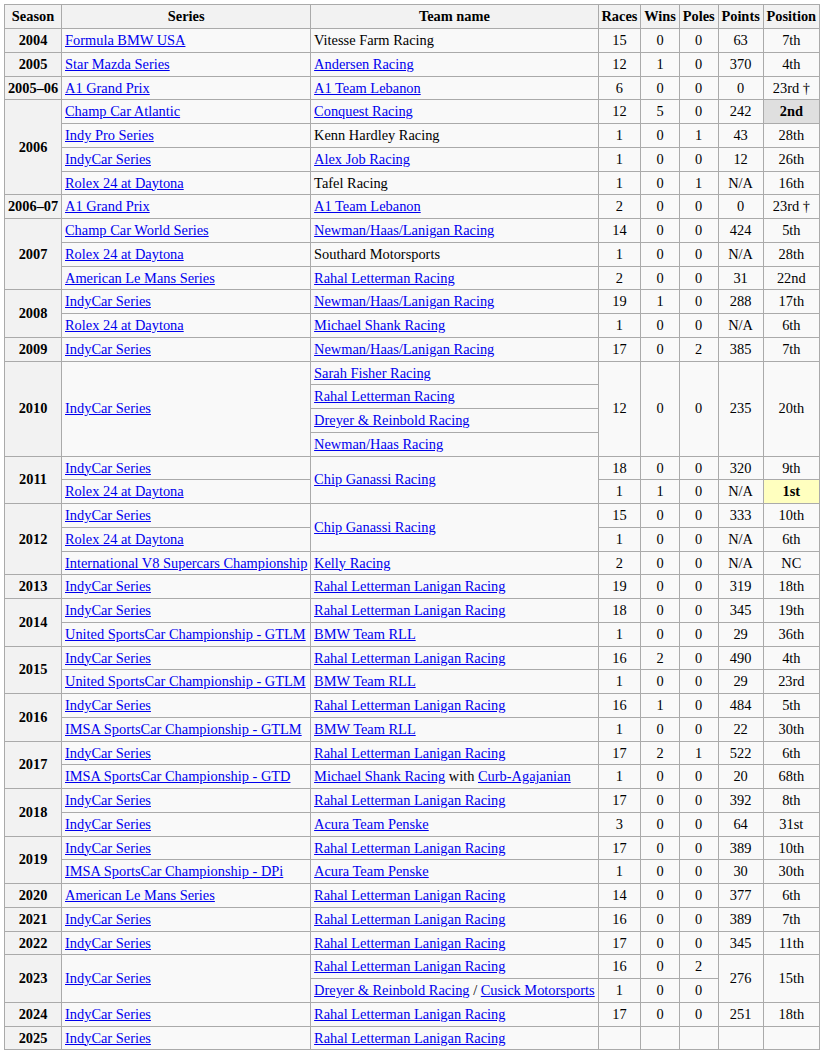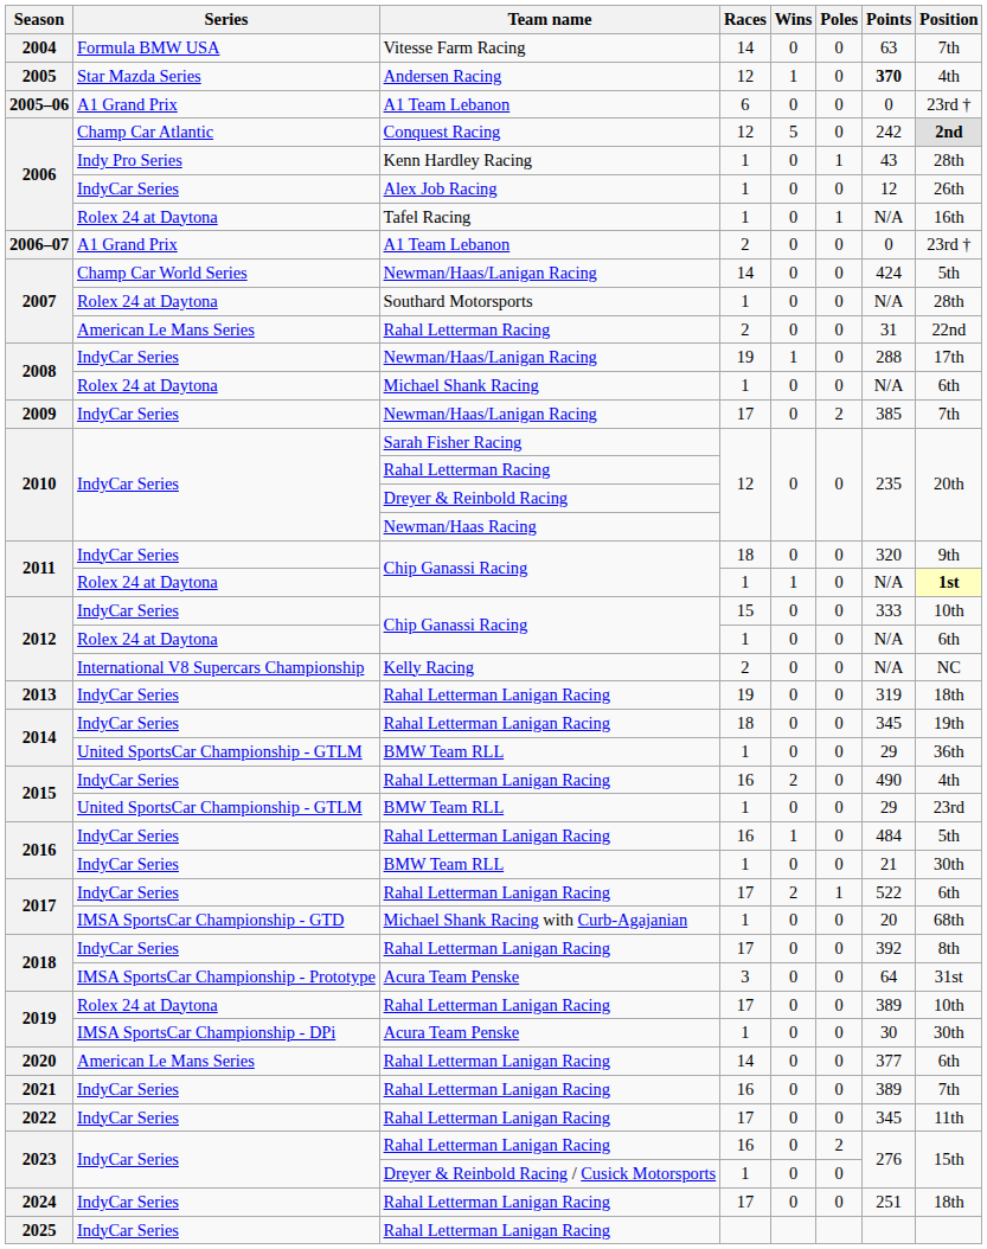 <table class="wikitable" style="font-size: 90%; text-align:center">
 <tr>
 <th>Season</th>
 <th>Series</th>
 <th>Team name</th>
 <th>Races</th>
 <th>Wins</th>
 <th>Poles</th>
 <th>Points</th>
 <th>Position</th>
 </tr>
 <tr>
 <th>2004</th>
 <td align=left><a href='#'>Formula BMW USA</a></td>
 <td align=left>Vitesse Farm Racing</td>
-<td>15</td>
+<td>14</td>
 <td>0</td>
 <td>0</td>
 <td>63</td>
 <td>7th</td>
 </tr>
 <tr>
 <th>2005</th>
 <td align=left><a href='#'>Star Mazda Series</a></td>
 <td align=left><a href='#'>Andersen Racing</a></td>
 <td>12</td>
 <td>1</td>
 <td>0</td>
-<td>370</td>
+<td><strong>370</strong></td>
 <td>4th</td>
 </tr>
 <tr>
 <th>2005–06</th>
 <td align=left><a href='#'>A1 Grand Prix</a></td>
 <td align=left><a href='#'>A1 Team Lebanon</a></td>
 <td>6</td>
 <td>0</td>
 <td>0</td>
 <td>0</td>
 <td>23rd †</td>
 </tr>
 <tr>
 <th rowspan="4">2006</th>
 <td align=left><a href='#'>Champ Car Atlantic</a></td>
 <td align=left><a href='#'>Conquest Racing</a></td>
 <td>12</td>
 <td>5</td>
 <td>0</td>
 <td>242</td>
 <td style="background:#DFDFDF;"><strong>2nd</strong></td>
 </tr>
 <tr>
 <td align=left><a href='#'>Indy Pro Series</a></td>
 <td align=left>Kenn Hardley Racing</td>
 <td>1</td>
 <td>0</td>
 <td>1</td>
 <td>43</td>
 <td>28th</td>
 </tr>
 <tr>
 <td align=left><a href='#'>IndyCar Series</a></td>
 <td align=left><a href='#'>Alex Job Racing</a></td>
 <td>1</td>
 <td>0</td>
 <td>0</td>
 <td>12</td>
 <td>26th</td>
 </tr>
 <tr>
 <td align=left><a href='#'>Rolex 24 at Daytona</a></td>
 <td align=left>Tafel Racing</td>
 <td>1</td>
 <td>0</td>
 <td>1</td>
 <td>N/A</td>
 <td>16th</td>
 </tr>
 <tr>
 <th>2006–07</th>
 <td align=left><a href='#'>A1 Grand Prix</a></td>
 <td align=left><a href='#'>A1 Team Lebanon</a></td>
 <td>2</td>
 <td>0</td>
 <td>0</td>
 <td>0</td>
 <td>23rd †</td>
 </tr>
 <tr>
 <th rowspan="3">2007</th>
 <td align=left><a href='#'>Champ Car World Series</a></td>
 <td align=left><a href='#'>Newman/Haas/Lanigan Racing</a></td>
 <td>14</td>
 <td>0</td>
 <td>0</td>
 <td>424</td>
 <td>5th</td>
 </tr>
 <tr>
 <td align=left><a href='#'>Rolex 24 at Daytona</a></td>
 <td align=left>Southard Motorsports</td>
 <td>1</td>
 <td>0</td>
 <td>0</td>
 <td>N/A</td>
 <td>28th</td>
 </tr>
 <tr>
 <td align=left><a href='#'>American Le Mans Series</a></td>
 <td align=left><a href='#'>Rahal Letterman Racing</a></td>
 <td>2</td>
 <td>0</td>
 <td>0</td>
 <td>31</td>
 <td>22nd</td>
 </tr>
 <tr>
 <th rowspan="2">2008</th>
 <td align=left><a href='#'>IndyCar Series</a></td>
 <td align=left><a href='#'>Newman/Haas/Lanigan Racing</a></td>
 <td>19</td>
 <td>1</td>
 <td>0</td>
 <td>288</td>
 <td>17th</td>
 </tr>
 <tr>
 <td align=left><a href='#'>Rolex 24 at Daytona</a></td>
 <td align=left><a href='#'>Michael Shank Racing</a></td>
 <td>1</td>
 <td>0</td>
 <td>0</td>
 <td>N/A</td>
 <td>6th</td>
 </tr>
 <tr>
 <th>2009</th>
 <td align=left><a href='#'>IndyCar Series</a></td>
 <td align=left><a href='#'>Newman/Haas/Lanigan Racing</a></td>
 <td>17</td>
 <td>0</td>
 <td>2</td>
 <td>385</td>
 <td>7th</td>
 </tr>
 <tr>
 <th rowspan="4">2010</th>
 <td rowspan="4" align=left><a href='#'>IndyCar Series</a></td>
 <td align=left><a href='#'>Sarah Fisher Racing</a></td>
 <td rowspan="4">12</td>
 <td rowspan="4">0</td>
 <td rowspan="4">0</td>
 <td rowspan="4">235</td>
 <td rowspan="4">20th</td>
 </tr>
 <tr>
 <td align=left><a href='#'>Rahal Letterman Racing</a></td>
 </tr>
 <tr>
 <td align=left><a href='#'>Dreyer & Reinbold Racing</a></td>
 </tr>
 <tr>
 <td align=left><a href='#'>Newman/Haas Racing</a></td>
 </tr>
 <tr>
 <th rowspan="2">2011</th>
 <td align=left><a href='#'>IndyCar Series</a></td>
 <td align=left rowspan=2><a href='#'>Chip Ganassi Racing</a></td>
 <td>18</td>
 <td>0</td>
 <td>0</td>
 <td>320</td>
 <td>9th</td>
 </tr>
 <tr>
 <td align=left><a href='#'>Rolex 24 at Daytona</a></td>
 <td>1</td>
 <td>1</td>
 <td>0</td>
 <td>N/A</td>
 <td style="background:#ffffbf;"><strong>1st</strong></td>
 </tr>
 <tr>
 <th rowspan="3">2012</th>
 <td align=left><a href='#'>IndyCar Series</a></td>
 <td align=left rowspan=2><a href='#'>Chip Ganassi Racing</a></td>
 <td>15</td>
 <td>0</td>
 <td>0</td>
 <td>333</td>
 <td>10th</td>
 </tr>
 <tr>
 <td align=left><a href='#'>Rolex 24 at Daytona</a></td>
 <td>1</td>
 <td>0</td>
 <td>0</td>
 <td>N/A</td>
 <td>6th</td>
 </tr>
 <tr>
 <td align=left><a href='#'>International V8 Supercars Championship</a></td>
 <td align=left><a href='#'>Kelly Racing</a></td>
 <td>2</td>
 <td>0</td>
 <td>0</td>
 <td>N/A</td>
 <td>NC</td>
 </tr>
 <tr>
 <th>2013</th>
 <td align=left><a href='#'>IndyCar Series</a></td>
 <td align=left><a href='#'>Rahal Letterman Lanigan Racing</a></td>
 <td>19</td>
 <td>0</td>
 <td>0</td>
 <td>319</td>
 <td>18th</td>
 </tr>
 <tr>
 <th rowspan="2">2014</th>
 <td align=left><a href='#'>IndyCar Series</a></td>
 <td align=left><a href='#'>Rahal Letterman Lanigan Racing</a></td>
 <td>18</td>
 <td>0</td>
 <td>0</td>
 <td>345</td>
 <td>19th</td>
 </tr>
 <tr>
 <td align=left><a href='#'>United SportsCar Championship - GTLM</a></td>
 <td align=left><a href='#'>BMW Team RLL</a></td>
 <td>1</td>
 <td>0</td>
 <td>0</td>
 <td>29</td>
 <td>36th</td>
 </tr>
 <tr>
 <th rowspan="2">2015</th>
 <td align=left><a href='#'>IndyCar Series</a></td>
 <td align=left><a href='#'>Rahal Letterman Lanigan Racing</a></td>
 <td>16</td>
 <td>2</td>
 <td>0</td>
 <td>490</td>
 <td>4th</td>
 </tr>
 <tr>
 <td align=left><a href='#'>United SportsCar Championship - GTLM</a></td>
 <td align=left><a href='#'>BMW Team RLL</a></td>
 <td>1</td>
 <td>0</td>
 <td>0</td>
 <td>29</td>
 <td>23rd</td>
 </tr>
 <tr>
 <th rowspan="2">2016</th>
 <td align=left><a href='#'>IndyCar Series</a></td>
 <td align=left><a href='#'>Rahal Letterman Lanigan Racing</a></td>
 <td>16</td>
 <td>1</td>
 <td>0</td>
 <td>484</td>
 <td>5th</td>
 </tr>
 <tr>
-<td align=left><a href='#'>IMSA SportsCar Championship - GTLM</a></td>
+<td align=left><a href='#'>IndyCar Series</a></td>
 <td align=left><a href='#'>BMW Team RLL</a></td>
 <td>1</td>
 <td>0</td>
 <td>0</td>
-<td>22</td>
+<td>21</td>
 <td>30th</td>
 </tr>
 <tr>
 <th rowspan="2">2017</th>
 <td align=left><a href='#'>IndyCar Series</a></td>
 <td align=left><a href='#'>Rahal Letterman Lanigan Racing</a></td>
 <td>17</td>
 <td>2</td>
 <td>1</td>
 <td>522</td>
 <td>6th</td>
 </tr>
 <tr>
 <td align=left><a href='#'>IMSA SportsCar Championship - GTD</a></td>
 <td align=left><a href='#'>Michael Shank Racing</a> with <a href='#'>Curb-Agajanian</a></td>
 <td>1</td>
 <td>0</td>
 <td>0</td>
 <td>20</td>
 <td>68th</td>
 </tr>
 <tr>
 <th rowspan="2">2018</th>
 <td align=left><a href='#'>IndyCar Series</a></td>
 <td align=left><a href='#'>Rahal Letterman Lanigan Racing</a></td>
 <td>17</td>
 <td>0</td>
 <td>0</td>
 <td>392</td>
 <td>8th</td>
 </tr>
 <tr>
-<td align=left><a href='#'>IndyCar Series</a></td>
+<td align=left><a href='#'>IMSA SportsCar Championship - Prototype</a></td>
 <td align=left><a href='#'>Acura Team Penske</a></td>
 <td>3</td>
 <td>0</td>
 <td>0</td>
 <td>64</td>
 <td>31st</td>
 </tr>
 <tr>
 <th rowspan=2>2019</th>
-<td align=left><a href='#'>IndyCar Series</a></td>
+<td align=left><a href='#'>Rolex 24 at Daytona</a></td>
 <td align=left><a href='#'>Rahal Letterman Lanigan Racing</a></td>
 <td>17</td>
 <td>0</td>
 <td>0</td>
 <td>389</td>
 <td>10th</td>
 </tr>
 <tr>
 <td align=left><a href='#'>IMSA SportsCar Championship - DPi</a></td>
 <td align=left><a href='#'>Acura Team Penske</a></td>
 <td>1</td>
 <td>0</td>
 <td>0</td>
 <td>30</td>
 <td>30th</td>
 </tr>
 <tr>
 <th>2020</th>
 <td align=left><a href='#'>American Le Mans Series</a></td>
 <td align=left><a href='#'>Rahal Letterman Lanigan Racing</a></td>
 <td>14</td>
 <td>0</td>
 <td>0</td>
 <td>377</td>
 <td>6th</td>
 </tr>
 <tr>
 <th>2021</th>
 <td align=left><a href='#'>IndyCar Series</a></td>
 <td align=left><a href='#'>Rahal Letterman Lanigan Racing</a></td>
 <td>16</td>
 <td>0</td>
 <td>0</td>
 <td>389</td>
 <td>7th</td>
 </tr>
 <tr>
 <th>2022</th>
 <td align=left><a href='#'>IndyCar Series</a></td>
 <td align=left><a href='#'>Rahal Letterman Lanigan Racing</a></td>
 <td>17</td>
 <td>0</td>
 <td>0</td>
 <td>345</td>
 <td>11th</td>
 </tr>
 <tr>
 <th rowspan="2">2023</th>
 <td rowspan="2" align="left"><a href='#'>IndyCar Series</a></td>
 <td align=left><a href='#'>Rahal Letterman Lanigan Racing</a></td>
 <td>16</td>
 <td>0</td>
 <td>2</td>
 <td rowspan="2">276</td>
 <td rowspan="2">15th</td>
 </tr>
 <tr>
 <td align=left><a href='#'>Dreyer & Reinbold Racing</a> / <a href='#'>Cusick Motorsports</a></td>
 <td>1</td>
 <td>0</td>
 <td>0</td>
 </tr>
 <tr>
 <th>2024</th>
 <td align=left><a href='#'>IndyCar Series</a></td>
 <td align=left><a href='#'>Rahal Letterman Lanigan Racing</a></td>
 <td>17</td>
 <td>0</td>
 <td>0</td>
 <td>251</td>
 <td>18th</td>
 </tr>
 <tr>
 <th>2025</th>
 <td align=left><a href='#'>IndyCar Series</a></td>
 <td align=left><a href='#'>Rahal Letterman Lanigan Racing</a></td>
 <td></td>
 <td></td>
 <td></td>
 <td></td>
 <td></td>
 </tr>
 </table>
